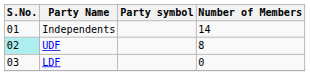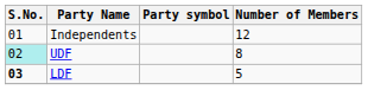 <table class="sortable wikitable">
 <tr>
 <th>S.No.</th>
 <th>Party Name</th>
 <th>Party symbol</th>
 <th>Number of Members</th>
 </tr>
 <tr>
 <td>01</td>
 <td>Independents</td>
 <td></td>
-<td>14</td>
+<td>12</td>
 </tr>
 <tr>
 <td style="background: paleturquoise;">02</td>
 <td><a href='#'>UDF</a></td>
 <td></td>
 <td>8</td>
 </tr>
 <tr>
-<td>03</td>
+<td><strong>03</strong></td>
 <td><a href='#'>LDF</a></td>
 <td></td>
-<td>0</td>
+<td>5</td>
 </tr>
 <tr>
 </tr>
 </table>
